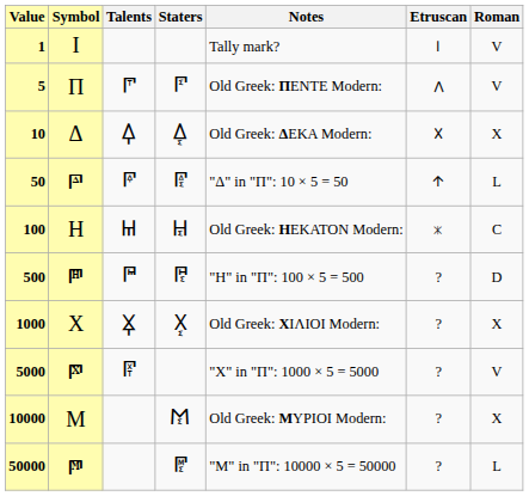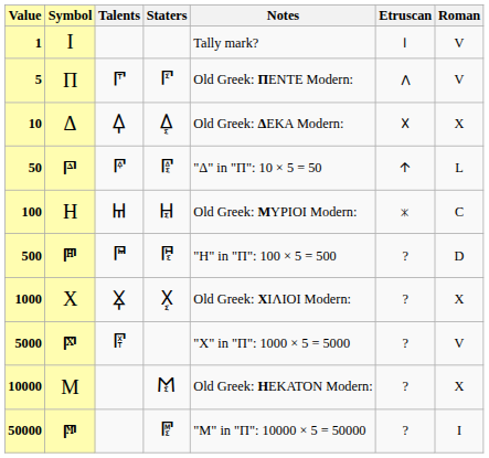 <table class="wikitable">
 <tr>
 <th style="background-color:#FFFDB0;">Value</th>
 <th style="background-color:#FFFDB0;">Symbol</th>
 <th>Talents</th>
 <th>Staters</th>
 <th>Notes</th>
 <th>Etruscan</th>
 <th>Roman</th>
 </tr>
 <tr>
 <td style="background-color:#FFFDB0;text-align:right"><strong>1</strong></td>
 <td style="background-color:#FFFDB0;font-size:150%;text-align:center">Ι</td>
 <td style="font-size:150%;text-align:center"></td>
 <td></td>
 <td>Tally mark?</td>
 <td style="text-align:center">𐌠</td>
 <td style="text-align:center"><span>V</span></td>
 </tr>
 <tr>
 <td style="background-color:#FFFDB0;text-align:right"><strong>5</strong></td>
 <td style="background-color:#FFFDB0;font-size:150%;text-align:center">Π</td>
 <td style="font-size:150%;text-align:center">𐅈</td>
 <td style="font-size:150%;text-align:center">𐅏</td>
 <td>Old Greek: <strong>Π</strong>ΕΝΤΕ  Modern: </td>
 <td style="text-align:center">𐌡</td>
 <td style="text-align:center">V</td>
 </tr>
 <tr>
 <td style="background-color:#FFFDB0;text-align:right"><strong>10</strong></td>
 <td style="background-color:#FFFDB0;font-size:150%;text-align:center">Δ</td>
 <td style="font-size:150%;text-align:center">𐅉</td>
 <td style="font-size:150%;text-align:center">𐅐</td>
 <td>Old Greek: <strong>Δ</strong>ΕΚΑ  Modern: </td>
 <td style="text-align:center">𐌢</td>
 <td style="text-align:center">X</td>
 </tr>
 <tr>
 <td style="background-color:#FFFDB0;text-align:right"><strong>50</strong></td>
 <td style="background-color:#FFFDB0;font-size:150%;text-align:center">𐅄</td>
 <td style="font-size:150%;text-align:center">𐅊</td>
 <td style="font-size:150%;text-align:center">𐅑</td>
 <td>"Δ" in "Π": 10 × 5 = 50</td>
 <td style="text-align:center">𐌣</td>
 <td style="text-align:center">L</td>
 </tr>
 <tr>
 <td style="background-color:#FFFDB0;text-align:right"><strong>100</strong></td>
 <td style="background-color:#FFFDB0;font-size:150%;text-align:center">Η</td>
 <td style="font-size:150%;text-align:center">𐅋</td>
 <td style="font-size:150%;text-align:center">𐅒</td>
-<td>Old Greek: <strong>Η</strong>ΕΚΑΤΟΝ  Modern: </td>
+<td>Old Greek: <strong>Μ</strong>ΥΡΙΟΙ  Modern: </td>
 <td style="text-align:center">𐌟</td>
 <td style="text-align:center">C</td>
 </tr>
 <tr>
 <td style="background-color:#FFFDB0;text-align:right"><strong>500</strong></td>
 <td style="background-color:#FFFDB0;font-size:150%;text-align:center">𐅅</td>
 <td style="font-size:150%;text-align:center">𐅌</td>
 <td style="font-size:150%;text-align:center">𐅓</td>
 <td>"Η" in "Π": 100 × 5 = 500</td>
 <td style="text-align:center">?</td>
 <td style="text-align:center">D</td>
 </tr>
 <tr>
 <td style="background-color:#FFFDB0;text-align:right"><strong>1000</strong></td>
 <td style="background-color:#FFFDB0;font-size:150%;text-align:center">Χ</td>
 <td style="font-size:150%;text-align:center">𐅍</td>
 <td style="font-size:150%;text-align:center">𐅔</td>
 <td>Old Greek: <strong>Χ</strong>ΙΛΙΟΙ  Modern: </td>
 <td style="text-align:center">?</td>
 <td style="text-align:center"><span>X</span></td>
 </tr>
 <tr>
 <td style="background-color:#FFFDB0;text-align:right"><strong>5000</strong></td>
 <td style="background-color:#FFFDB0;font-size:150%;text-align:center">𐅆</td>
 <td style="font-size:150%;text-align:center">𐅎</td>
 <td style="font-size:150%;text-align:center"></td>
 <td>"Χ" in "Π": 1000 × 5 = 5000</td>
 <td style="text-align:center">?</td>
 <td style="text-align:center"><span>V</span></td>
 </tr>
 <tr>
 <td style="background-color:#FFFDB0;text-align:right"><strong>10000</strong></td>
 <td style="background-color:#FFFDB0;font-size:150%;text-align:center">Μ</td>
 <td style="font-size:150%;text-align:center"></td>
 <td style="font-size:150%;text-align:center">𐅕</td>
-<td>Old Greek: <strong>Μ</strong>ΥΡΙΟΙ  Modern: </td>
+<td>Old Greek: <strong>Η</strong>ΕΚΑΤΟΝ  Modern: </td>
 <td style="text-align:center">?</td>
 <td style="text-align:center"><span>X</span></td>
 </tr>
 <tr>
 <td style="background-color:#FFFDB0;text-align:right"><strong>50000</strong></td>
 <td style="background-color:#FFFDB0;font-size:150%;text-align:center">𐅇</td>
 <td style="font-size:150%;text-align:center"></td>
 <td style="font-size:150%;text-align:center">𐅖</td>
 <td>"Μ" in "Π": 10000 × 5 = 50000</td>
 <td style="text-align:center">?</td>
-<td style="text-align:center"><span>L</span></td>
+<td style="text-align:center">I</td>
 </tr>
 </table>
